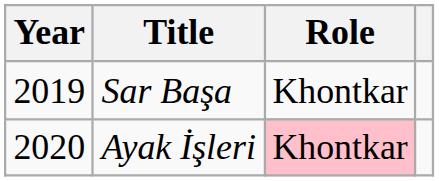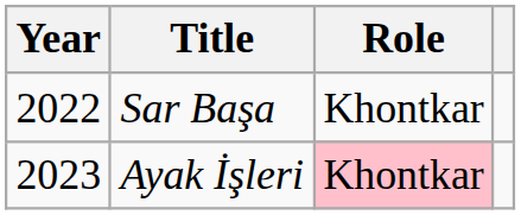 <table class="wikitable">
 <tr>
 <th>Year</th>
 <th>Title</th>
 <th>Role</th>
 <th></th>
 </tr>
 <tr>
-<td>2019</td>
+<td>2022</td>
 <td><em>Sar Başa</em></td>
 <td>Khontkar</td>
 <td></td>
 </tr>
 <tr>
-<td>2020</td>
+<td>2023</td>
 <td><em>Ayak İşleri</em></td>
 <td style="background: pink;">Khontkar</td>
 </tr>
 </table>
